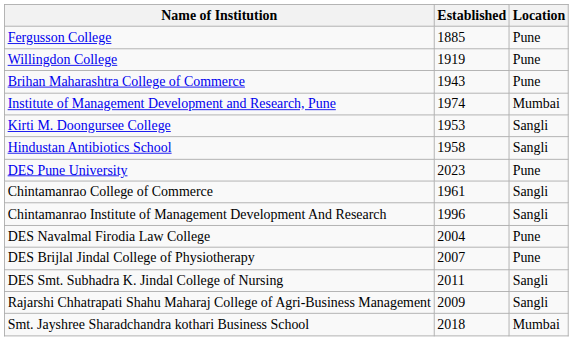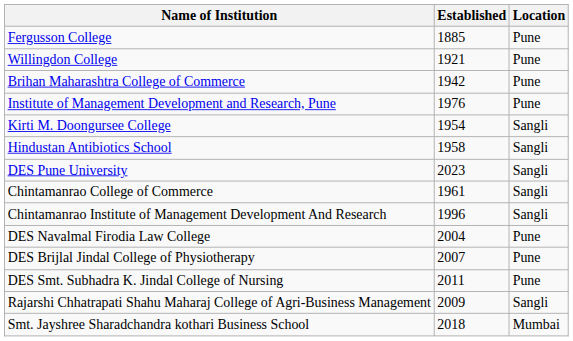 <table class="wikitable" border="1">
 <tr>
 <th>Name of Institution</th>
 <th>Established</th>
 <th>Location</th>
 </tr>
 <tr>
 <td><a href='#'>Fergusson College</a></td>
 <td>1885</td>
 <td>Pune</td>
 </tr>
 <tr>
 <td><a href='#'>Willingdon College</a></td>
-<td>1919</td>
+<td>1921</td>
 <td>Pune</td>
 </tr>
 <tr>
 <td><a href='#'>Brihan Maharashtra College of Commerce</a></td>
-<td>1943</td>
+<td>1942</td>
 <td>Pune</td>
 </tr>
 <tr>
 <td><a href='#'>Institute of Management Development and Research, Pune</a></td>
-<td>1974</td>
-<td>Mumbai</td>
+<td>1976</td>
+<td>Pune</td>
 </tr>
 <tr>
 <td><a href='#'>Kirti M. Doongursee College</a></td>
-<td>1953</td>
+<td>1954</td>
 <td>Sangli</td>
 </tr>
 <tr>
 <td><a href='#'>Hindustan Antibiotics School</a></td>
 <td>1958</td>
 <td>Sangli</td>
 </tr>
 <tr>
 <td><a href='#'>DES Pune University</a></td>
 <td>2023</td>
-<td>Pune</td>
+<td>Sangli</td>
 </tr>
 <tr>
 <td>Chintamanrao College of Commerce</td>
 <td>1961</td>
 <td>Sangli</td>
 </tr>
 <tr>
 <td>Chintamanrao Institute of Management Development And Research</td>
 <td>1996</td>
 <td>Sangli</td>
 </tr>
 <tr>
 <td>DES Navalmal Firodia Law College</td>
 <td>2004</td>
 <td>Pune</td>
 </tr>
 <tr>
 <td>DES Brijlal Jindal College of Physiotherapy</td>
 <td>2007</td>
 <td>Pune</td>
 </tr>
 <tr>
 <td>DES Smt. Subhadra K. Jindal College of Nursing</td>
 <td>2011</td>
-<td>Sangli</td>
+<td>Pune</td>
 </tr>
 <tr>
 <td>Rajarshi Chhatrapati Shahu Maharaj College of Agri-Business Management</td>
 <td>2009</td>
 <td>Sangli</td>
 </tr>
 <tr>
 <td>Smt. Jayshree Sharadchandra kothari Business School</td>
 <td>2018</td>
 <td>Mumbai</td>
 </tr>
 </table>
